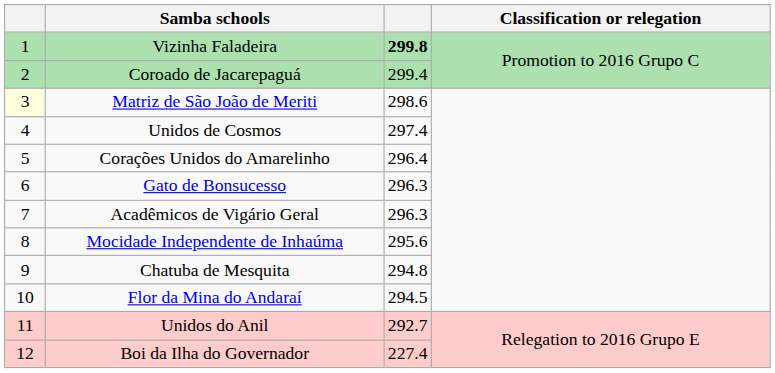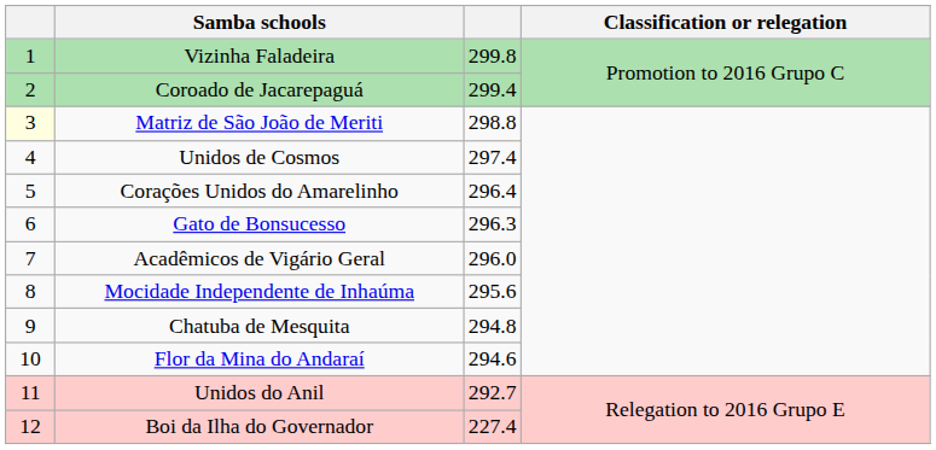 <table class="wikitable">
 <tr>
 <th width="30"></th>
 <th width="300">Samba schools</th>
 <th width="20"></th>
 <th width="300">Classification or relegation</th>
 </tr>
 <tr align="center">
 <td bgcolor=ACE1AF>1</td>
 <td bgcolor=ACE1AF>Vizinha Faladeira</td>
-<td bgcolor="ACE1AF"><strong>299.8</strong></td>
+<td bgcolor="ACE1AF">299.8</td>
 <td rowspan="2" bgcolor=ACE1AF><span>Promotion to 2016 Grupo C</span></td>
 </tr>
 <tr align="center">
 <td bgcolor=ACE1AF>2</td>
 <td bgcolor=ACE1AF>Coroado de Jacarepaguá</td>
 <td bgcolor="ACE1AF">299.4</td>
 </tr>
 <tr align="center">
 <td style="background: lightyellow;">3</td>
 <td><a href='#'>Matriz de São João de Meriti</a></td>
-<td>298.6</td>
+<td>298.8</td>
 <td rowspan="8"></td>
 </tr>
 <tr align="center">
 <td>4</td>
 <td>Unidos de Cosmos</td>
 <td>297.4</td>
 </tr>
 <tr align="center">
 <td>5</td>
 <td>Corações Unidos do Amarelinho</td>
 <td>296.4</td>
 </tr>
 <tr align="center">
 <td>6</td>
 <td><a href='#'>Gato de Bonsucesso</a></td>
 <td>296.3</td>
 </tr>
 <tr align="center">
 <td>7</td>
 <td>Acadêmicos de Vigário Geral</td>
-<td>296.3</td>
+<td>296.0</td>
 </tr>
 <tr align="center">
 <td>8</td>
 <td><a href='#'>Mocidade Independente de Inhaúma</a></td>
 <td>295.6</td>
 </tr>
 <tr align="center">
 <td>9</td>
 <td>Chatuba de Mesquita</td>
 <td>294.8</td>
 </tr>
 <tr align="center">
 <td>10</td>
 <td><a href='#'>Flor da Mina do Andaraí</a></td>
-<td>294.5</td>
+<td>294.6</td>
 </tr>
 <tr align="center">
 <td bgcolor=FFCCCC>11</td>
 <td bgcolor=FFCCCC>Unidos do Anil</td>
 <td bgcolor="FFCCCC">292.7</td>
 <td rowspan="2" bgcolor=FFCCCC><span>Relegation to 2016 Grupo E</span></td>
 </tr>
 <tr align="center">
 <td bgcolor=FFCCCC>12</td>
 <td bgcolor=FFCCCC>Boi da Ilha do Governador</td>
 <td bgcolor="FFCCCC">227.4</td>
 </tr>
 </table>
